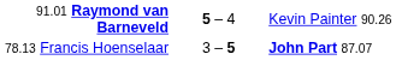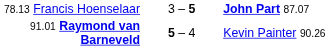 <table style="text-align:center">
 <tr>
 <th width=223></th>
 <th width=100></th>
 <th width=223></th>
 </tr>
 <tr>
+<td align=right><small>78.13</small> <a href='#'>Francis Hoenselaar</a> </td>
+<td>3 – <strong>5</strong></td>
+<td align=left> <strong><a href='#'>John Part</a></strong> <small>87.07</small></td>
+</tr>
+<tr>
 <td align=right><small>91.01</small> <strong><a href='#'>Raymond van Barneveld</a></strong> </td>
 <td><strong>5</strong> – 4</td>
 <td align=left> <a href='#'>Kevin Painter</a> <small>90.26</small></td>
 </tr>
-<tr>
-<td align=right><small>78.13</small> <a href='#'>Francis Hoenselaar</a> </td>
-<td>3 – <strong>5</strong></td>
-<td align=left> <strong><a href='#'>John Part</a></strong> <small>87.07</small></td>
-</tr>
 </table>
